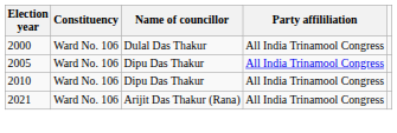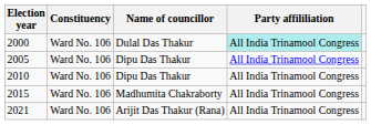 <table class="wikitable"ìÍĦĤĠčw>
 <tr>
 <th>Election<br> year</th>
 <th>Constituency</th>
 <th>Name of councillor</th>
 <th>Party affililiation</th>
 </tr>
 <tr>
 <td>2000</td>
 <td>Ward No. 106</td>
 <td>Dulal Das Thakur</td>
-<td>All India Trinamool Congress</td>
+<td style="background: paleturquoise;">All India Trinamool Congress</td>
 <td></td>
 </tr>
 <tr>
 <td>2005</td>
 <td>Ward No. 106</td>
 <td>Dipu Das Thakur</td>
 <td><a href='#'>All India Trinamool Congress</a></td>
 <td></td>
 </tr>
 <tr>
 <td>2010</td>
 <td>Ward No. 106</td>
 <td>Dipu Das Thakur</td>
 <td>All India Trinamool Congress</td>
 <td></td>
 </tr>
 <tr>
+<td>2015</td>
+<td>Ward No. 106</td>
+<td>Madhumita Chakraborty</td>
+<td>All India Trinamool Congress</td>
+<td></td>
+</tr>
+<tr>
 <td>2021</td>
 <td>Ward No. 106</td>
 <td>Arijit Das Thakur (Rana)</td>
 <td>All India Trinamool Congress</td>
 <td></td>
 </tr>
 </table>
